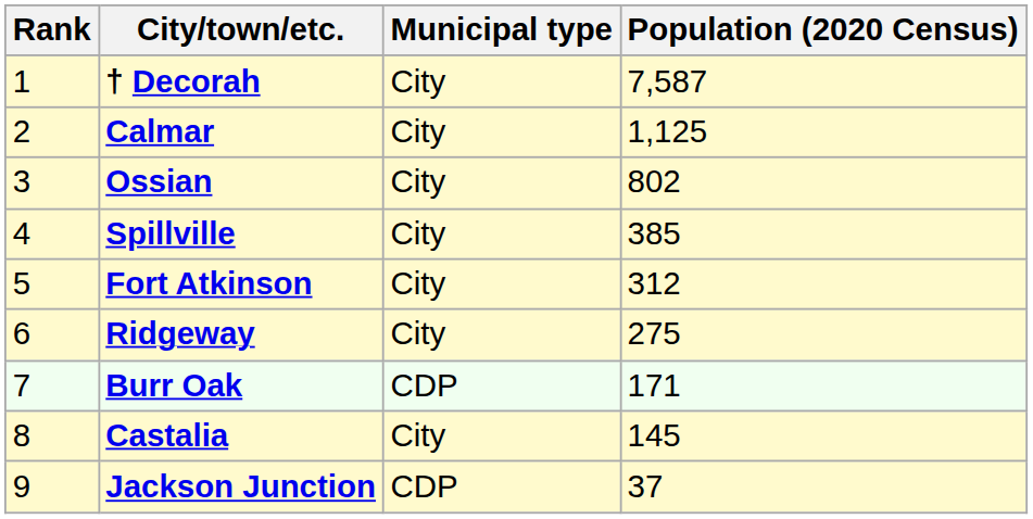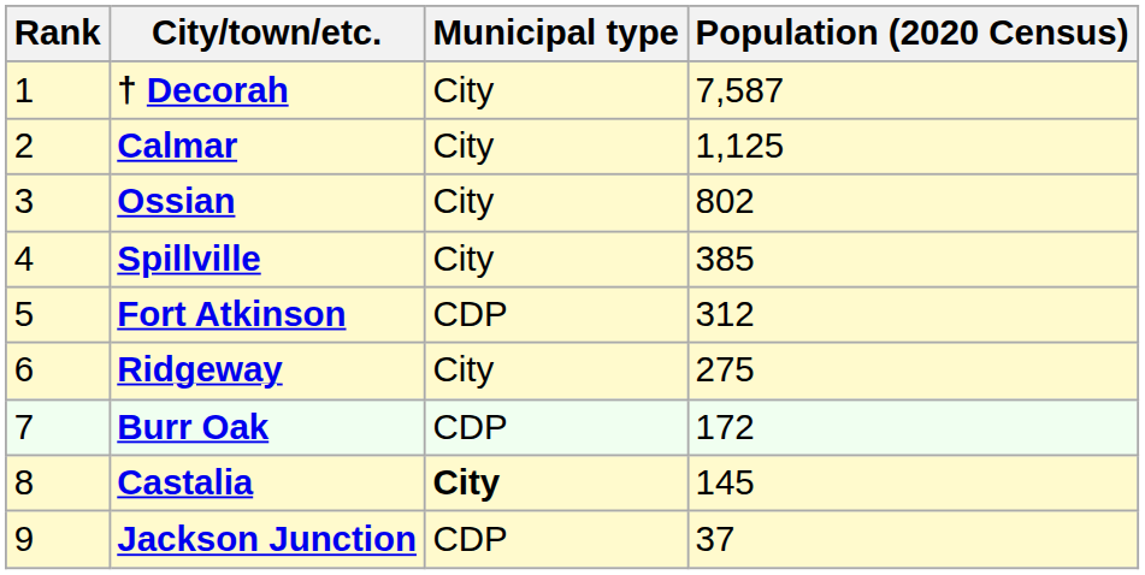 <table class="wikitable sortable">
 <tr>
 <th>Rank</th>
 <th>City/town/etc.</th>
 <th>Municipal type</th>
 <th>Population (2020 Census)</th>
 </tr>
 <tr style="background-color:#FFFACD;">
 <td>1</td>
 <td><strong>†</strong> <strong><a href='#'>Decorah</a></strong></td>
 <td>City</td>
 <td>7,587</td>
 </tr>
 <tr style="background-color:#FFFACD;">
 <td>2</td>
 <td><strong><a href='#'>Calmar</a></strong></td>
 <td>City</td>
 <td>1,125</td>
 </tr>
 <tr style="background-color:#FFFACD;">
 <td>3</td>
 <td><strong><a href='#'>Ossian</a></strong></td>
 <td>City</td>
 <td>802</td>
 </tr>
 <tr style="background-color:#FFFACD;">
 <td>4</td>
 <td><strong><a href='#'>Spillville</a></strong></td>
 <td>City</td>
 <td>385</td>
 </tr>
 <tr style="background-color:#FFFACD;">
 <td>5</td>
 <td><strong><a href='#'>Fort Atkinson</a></strong></td>
-<td>City</td>
+<td>CDP</td>
 <td>312</td>
 </tr>
 <tr style="background-color:#FFFACD;">
 <td>6</td>
 <td><strong><a href='#'>Ridgeway</a></strong></td>
 <td>City</td>
 <td>275</td>
 </tr>
 <tr style="background-color:#F0FFF0;">
 <td>7</td>
 <td><strong><a href='#'>Burr Oak</a></strong></td>
 <td>CDP</td>
-<td>171</td>
+<td>172</td>
 </tr>
 <tr style="background-color:#FFFACD;">
 <td>8</td>
 <td><strong><a href='#'>Castalia</a></strong></td>
-<td>City</td>
+<td><strong>City</strong></td>
 <td>145</td>
 </tr>
 <tr style="background-color:#FFFACD;">
 <td>9</td>
 <td><strong><a href='#'>Jackson Junction</a></strong></td>
 <td>CDP</td>
 <td>37</td>
 </tr>
 </table>
